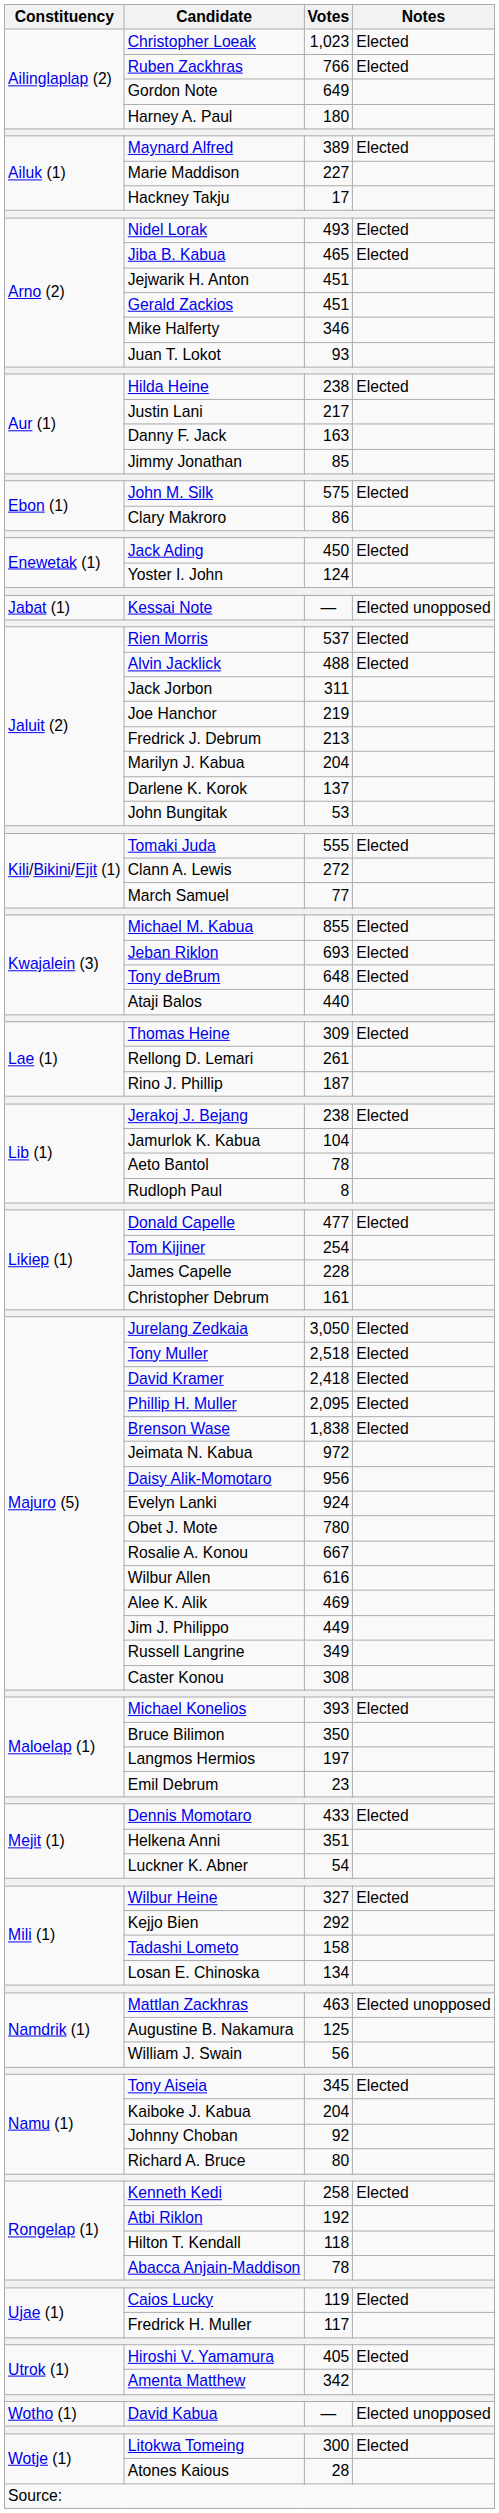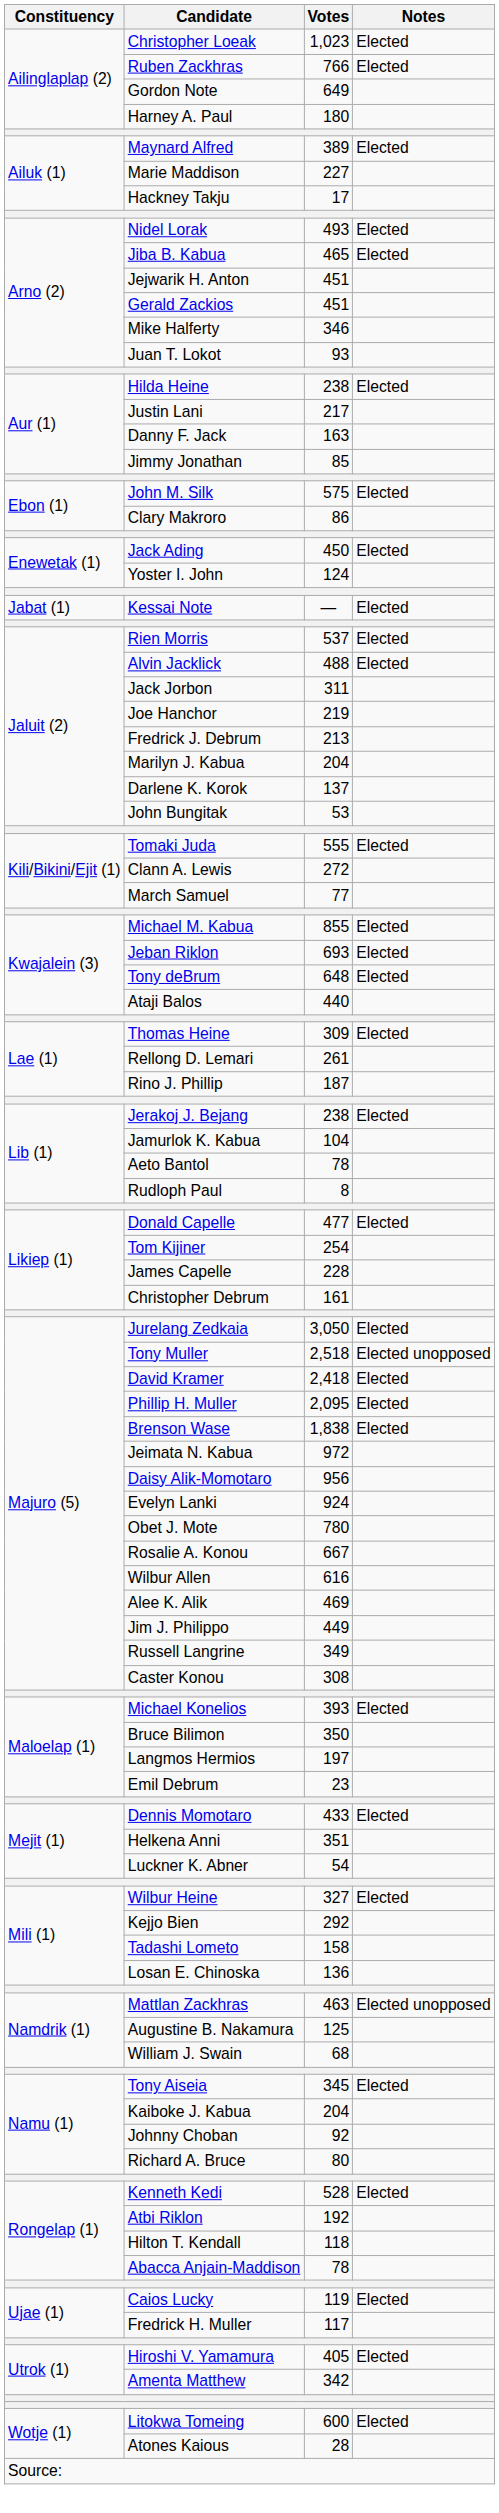 <table class="wikitable">
 <tr>
 <th>Constituency</th>
 <th>Candidate</th>
 <th>Votes</th>
 <th>Notes</th>
 </tr>
 <tr>
 <td rowspan=4><a href='#'>Ailinglaplap</a> (2)</td>
 <td><a href='#'>Christopher Loeak</a></td>
 <td align=right>1,023</td>
 <td>Elected</td>
 </tr>
 <tr>
 <td><a href='#'>Ruben Zackhras</a></td>
 <td align=right>766</td>
 <td>Elected</td>
 </tr>
 <tr>
 <td>Gordon Note</td>
 <td align=right>649</td>
 <td></td>
 </tr>
 <tr>
 <td>Harney A. Paul</td>
 <td align=right>180</td>
 <td></td>
 </tr>
 <tr>
 <th colspan=4></th>
 </tr>
 <tr>
 <td rowspan=3><a href='#'>Ailuk</a> (1)</td>
 <td><a href='#'>Maynard Alfred</a></td>
 <td align=right>389</td>
 <td>Elected</td>
 </tr>
 <tr>
 <td>Marie Maddison</td>
 <td align=right>227</td>
 <td></td>
 </tr>
 <tr>
 <td>Hackney Takju</td>
 <td align=right>17</td>
 <td></td>
 </tr>
 <tr>
 <th colspan=4></th>
 </tr>
 <tr>
 <td rowspan=6><a href='#'>Arno</a> (2)</td>
 <td><a href='#'>Nidel Lorak</a></td>
 <td align=right>493</td>
 <td>Elected</td>
 </tr>
 <tr>
 <td><a href='#'>Jiba B. Kabua</a></td>
 <td align=right>465</td>
 <td>Elected</td>
 </tr>
 <tr>
 <td>Jejwarik H. Anton</td>
 <td align=right>451</td>
 <td></td>
 </tr>
 <tr>
 <td><a href='#'>Gerald Zackios</a></td>
 <td align=right>451</td>
 <td></td>
 </tr>
 <tr>
 <td>Mike Halferty</td>
 <td align=right>346</td>
 <td></td>
 </tr>
 <tr>
 <td>Juan T. Lokot</td>
 <td align=right>93</td>
 <td></td>
 </tr>
 <tr>
 <th colspan=4></th>
 </tr>
 <tr>
 <td rowspan=4><a href='#'>Aur</a> (1)</td>
 <td><a href='#'>Hilda Heine</a></td>
 <td align=right>238</td>
 <td>Elected</td>
 </tr>
 <tr>
 <td>Justin Lani</td>
 <td align=right>217</td>
 <td></td>
 </tr>
 <tr>
 <td>Danny F. Jack</td>
 <td align=right>163</td>
 <td></td>
 </tr>
 <tr>
 <td>Jimmy Jonathan</td>
 <td align=right>85</td>
 <td></td>
 </tr>
 <tr>
 <th colspan=4></th>
 </tr>
 <tr>
 <td rowspan=2><a href='#'>Ebon</a> (1)</td>
 <td><a href='#'>John M. Silk</a></td>
 <td align=right>575</td>
 <td>Elected</td>
 </tr>
 <tr>
 <td>Clary Makroro</td>
 <td align=right>86</td>
 <td></td>
 </tr>
 <tr>
 <th colspan=4></th>
 </tr>
 <tr>
 <td rowspan=2><a href='#'>Enewetak</a> (1)</td>
 <td><a href='#'>Jack Ading</a></td>
 <td align=right>450</td>
 <td>Elected</td>
 </tr>
 <tr>
 <td>Yoster I. John</td>
 <td align=right>124</td>
 <td></td>
 </tr>
 <tr>
 <th colspan=4></th>
 </tr>
 <tr>
 <td><a href='#'>Jabat</a> (1)</td>
 <td><a href='#'>Kessai Note</a></td>
 <td align=center>—</td>
-<td>Elected unopposed</td>
+<td>Elected</td>
 </tr>
 <tr>
 <th colspan=4></th>
 </tr>
 <tr>
 <td rowspan=8><a href='#'>Jaluit</a> (2)</td>
 <td><a href='#'>Rien Morris</a></td>
 <td align=right>537</td>
 <td>Elected</td>
 </tr>
 <tr>
 <td><a href='#'>Alvin Jacklick</a></td>
 <td align=right>488</td>
 <td>Elected</td>
 </tr>
 <tr>
 <td>Jack Jorbon</td>
 <td align=right>311</td>
 <td></td>
 </tr>
 <tr>
 <td>Joe Hanchor</td>
 <td align=right>219</td>
 <td></td>
 </tr>
 <tr>
 <td>Fredrick J. Debrum</td>
 <td align=right>213</td>
 <td></td>
 </tr>
 <tr>
 <td>Marilyn J. Kabua</td>
 <td align=right>204</td>
 <td></td>
 </tr>
 <tr>
 <td>Darlene K. Korok</td>
 <td align=right>137</td>
 <td></td>
 </tr>
 <tr>
 <td>John Bungitak</td>
 <td align=right>53</td>
 <td></td>
 </tr>
 <tr>
 <th colspan=4></th>
 </tr>
 <tr>
 <td rowspan=3><a href='#'>Kili</a>/<a href='#'>Bikini</a>/<a href='#'>Ejit</a> (1)</td>
 <td><a href='#'>Tomaki Juda</a></td>
 <td align=right>555</td>
 <td>Elected</td>
 </tr>
 <tr>
 <td>Clann A. Lewis</td>
 <td align=right>272</td>
 <td></td>
 </tr>
 <tr>
 <td>March Samuel</td>
 <td align=right>77</td>
 <td></td>
 </tr>
 <tr>
 <th colspan=4></th>
 </tr>
 <tr>
 <td rowspan=4><a href='#'>Kwajalein</a> (3)</td>
 <td><a href='#'>Michael M. Kabua</a></td>
 <td align=right>855</td>
 <td>Elected</td>
 </tr>
 <tr>
 <td><a href='#'>Jeban Riklon</a></td>
 <td align=right>693</td>
 <td>Elected</td>
 </tr>
 <tr>
 <td><a href='#'>Tony deBrum</a></td>
 <td align=right>648</td>
 <td>Elected</td>
 </tr>
 <tr>
 <td>Ataji Balos</td>
 <td align=right>440</td>
 <td></td>
 </tr>
 <tr>
 <th colspan=4></th>
 </tr>
 <tr>
 <td rowspan=3><a href='#'>Lae</a> (1)</td>
 <td><a href='#'>Thomas Heine</a></td>
 <td align=right>309</td>
 <td>Elected</td>
 </tr>
 <tr>
 <td>Rellong D. Lemari</td>
 <td align=right>261</td>
 <td></td>
 </tr>
 <tr>
 <td>Rino J. Phillip</td>
 <td align=right>187</td>
 <td></td>
 </tr>
 <tr>
 <th colspan=4></th>
 </tr>
 <tr>
 <td rowspan=4><a href='#'>Lib</a> (1)</td>
 <td><a href='#'>Jerakoj J. Bejang</a></td>
 <td align=right>238</td>
 <td>Elected</td>
 </tr>
 <tr>
 <td>Jamurlok K. Kabua</td>
 <td align=right>104</td>
 <td></td>
 </tr>
 <tr>
 <td>Aeto Bantol</td>
 <td align=right>78</td>
 <td></td>
 </tr>
 <tr>
 <td>Rudloph Paul</td>
 <td align=right>8</td>
 <td></td>
 </tr>
 <tr>
 <th colspan=4></th>
 </tr>
 <tr>
 <td rowspan=4><a href='#'>Likiep</a> (1)</td>
 <td><a href='#'>Donald Capelle</a></td>
 <td align=right>477</td>
 <td>Elected</td>
 </tr>
 <tr>
 <td><a href='#'>Tom Kijiner</a></td>
 <td align=right>254</td>
 <td></td>
 </tr>
 <tr>
 <td>James Capelle</td>
 <td align=right>228</td>
 <td></td>
 </tr>
 <tr>
 <td>Christopher Debrum</td>
 <td align=right>161</td>
 <td></td>
 </tr>
 <tr>
 <th colspan=4></th>
 </tr>
 <tr>
 <td rowspan=15><a href='#'>Majuro</a> (5)</td>
 <td><a href='#'>Jurelang Zedkaia</a></td>
 <td align=right>3,050</td>
 <td>Elected</td>
 </tr>
 <tr>
 <td><a href='#'>Tony Muller</a></td>
 <td align=right>2,518</td>
-<td>Elected</td>
+<td>Elected unopposed</td>
 </tr>
 <tr>
 <td><a href='#'>David Kramer</a></td>
 <td align=right>2,418</td>
 <td>Elected</td>
 </tr>
 <tr>
 <td><a href='#'>Phillip H. Muller</a></td>
 <td align=right>2,095</td>
 <td>Elected</td>
 </tr>
 <tr>
 <td><a href='#'>Brenson Wase</a></td>
 <td align=right>1,838</td>
 <td>Elected</td>
 </tr>
 <tr>
 <td>Jeimata N. Kabua</td>
 <td align=right>972</td>
 <td></td>
 </tr>
 <tr>
 <td><a href='#'>Daisy Alik-Momotaro</a></td>
 <td align=right>956</td>
 <td></td>
 </tr>
 <tr>
 <td>Evelyn Lanki</td>
 <td align=right>924</td>
 <td></td>
 </tr>
 <tr>
 <td>Obet J. Mote</td>
 <td align=right>780</td>
 <td></td>
 </tr>
 <tr>
 <td>Rosalie A. Konou</td>
 <td align=right>667</td>
 <td></td>
 </tr>
 <tr>
 <td>Wilbur Allen</td>
 <td align=right>616</td>
 <td></td>
 </tr>
 <tr>
 <td>Alee K. Alik</td>
 <td align=right>469</td>
 <td></td>
 </tr>
 <tr>
 <td>Jim J. Philippo</td>
 <td align=right>449</td>
 <td></td>
 </tr>
 <tr>
 <td>Russell Langrine</td>
 <td align=right>349</td>
 <td></td>
 </tr>
 <tr>
 <td>Caster Konou</td>
 <td align=right>308</td>
 <td></td>
 </tr>
 <tr>
 <th colspan=4></th>
 </tr>
 <tr>
 <td rowspan=4><a href='#'>Maloelap</a> (1)</td>
 <td><a href='#'>Michael Konelios</a></td>
 <td align=right>393</td>
 <td>Elected</td>
 </tr>
 <tr>
 <td>Bruce Bilimon</td>
 <td align=right>350</td>
 <td></td>
 </tr>
 <tr>
 <td>Langmos Hermios</td>
 <td align=right>197</td>
 <td></td>
 </tr>
 <tr>
 <td>Emil Debrum</td>
 <td align=right>23</td>
 <td></td>
 </tr>
 <tr>
 <th colspan=4></th>
 </tr>
 <tr>
 <td rowspan=3><a href='#'>Mejit</a> (1)</td>
 <td><a href='#'>Dennis Momotaro</a></td>
 <td align=right>433</td>
 <td>Elected</td>
 </tr>
 <tr>
 <td>Helkena Anni</td>
 <td align=right>351</td>
 <td></td>
 </tr>
 <tr>
 <td>Luckner K. Abner</td>
 <td align=right>54</td>
 <td></td>
 </tr>
 <tr>
 <th colspan=4></th>
 </tr>
 <tr>
 <td rowspan=4><a href='#'>Mili</a> (1)</td>
 <td><a href='#'>Wilbur Heine</a></td>
 <td align=right>327</td>
 <td>Elected</td>
 </tr>
 <tr>
 <td>Kejjo Bien</td>
 <td align=right>292</td>
 <td></td>
 </tr>
 <tr>
 <td><a href='#'>Tadashi Lometo</a></td>
 <td align=right>158</td>
 <td></td>
 </tr>
 <tr>
 <td>Losan E. Chinoska</td>
-<td align=right>134</td>
+<td align=right>136</td>
 <td></td>
 </tr>
 <tr>
 <th colspan=4></th>
 </tr>
 <tr>
 <td rowspan=3><a href='#'>Namdrik</a> (1)</td>
 <td><a href='#'>Mattlan Zackhras</a></td>
 <td align=right>463</td>
 <td>Elected unopposed</td>
 </tr>
 <tr>
 <td>Augustine B. Nakamura</td>
 <td align=right>125</td>
 <td></td>
 </tr>
 <tr>
 <td>William J. Swain</td>
-<td align=right>56</td>
+<td align=right>68</td>
 <td></td>
 </tr>
 <tr>
 <th colspan=4></th>
 </tr>
 <tr>
 <td rowspan=4><a href='#'>Namu</a> (1)</td>
 <td><a href='#'>Tony Aiseia</a></td>
 <td align=right>345</td>
 <td>Elected</td>
 </tr>
 <tr>
 <td>Kaiboke J. Kabua</td>
 <td align=right>204</td>
 <td></td>
 </tr>
 <tr>
 <td>Johnny Choban</td>
 <td align=right>92</td>
 <td></td>
 </tr>
 <tr>
 <td>Richard A. Bruce</td>
 <td align=right>80</td>
 <td></td>
 </tr>
 <tr>
 <th colspan=4></th>
 </tr>
 <tr>
 <td rowspan=4><a href='#'>Rongelap</a> (1)</td>
 <td><a href='#'>Kenneth Kedi</a></td>
-<td align=right>258</td>
+<td align=right>528</td>
 <td>Elected</td>
 </tr>
 <tr>
 <td><a href='#'>Atbi Riklon</a></td>
 <td align=right>192</td>
 <td></td>
 </tr>
 <tr>
 <td>Hilton T. Kendall</td>
 <td align=right>118</td>
 <td></td>
 </tr>
 <tr>
 <td><a href='#'>Abacca Anjain-Maddison</a></td>
 <td align=right>78</td>
 <td></td>
 </tr>
 <tr>
 <th colspan=4></th>
 </tr>
 <tr>
 <td rowspan=2><a href='#'>Ujae</a> (1)</td>
 <td><a href='#'>Caios Lucky</a></td>
 <td align=right>119</td>
 <td>Elected</td>
 </tr>
 <tr>
 <td>Fredrick H. Muller</td>
 <td align=right>117</td>
 <td></td>
 </tr>
 <tr>
 <th colspan=4></th>
 </tr>
 <tr>
 <td rowspan=2><a href='#'>Utrok</a> (1)</td>
 <td><a href='#'>Hiroshi V. Yamamura</a></td>
 <td align=right>405</td>
 <td>Elected</td>
 </tr>
 <tr>
 <td><a href='#'>Amenta Matthew</a></td>
 <td align=right>342</td>
 <td></td>
 </tr>
 <tr>
 <th colspan=4></th>
 </tr>
 <tr>
-<td><a href='#'>Wotho</a> (1)</td>
-<td><a href='#'>David Kabua</a></td>
-<td align=center>—</td>
-<td>Elected unopposed</td>
-</tr>
-<tr>
 <th colspan=4></th>
 </tr>
 <tr>
 <td rowspan=2><a href='#'>Wotje</a> (1)</td>
 <td><a href='#'>Litokwa Tomeing</a></td>
-<td align=right>300</td>
+<td align=right>600</td>
 <td>Elected</td>
 </tr>
 <tr>
 <td>Atones Kaious</td>
 <td align=right>28</td>
 <td></td>
 </tr>
 <tr>
 <td colspan=4>Source: </td>
 </tr>
 </table>
